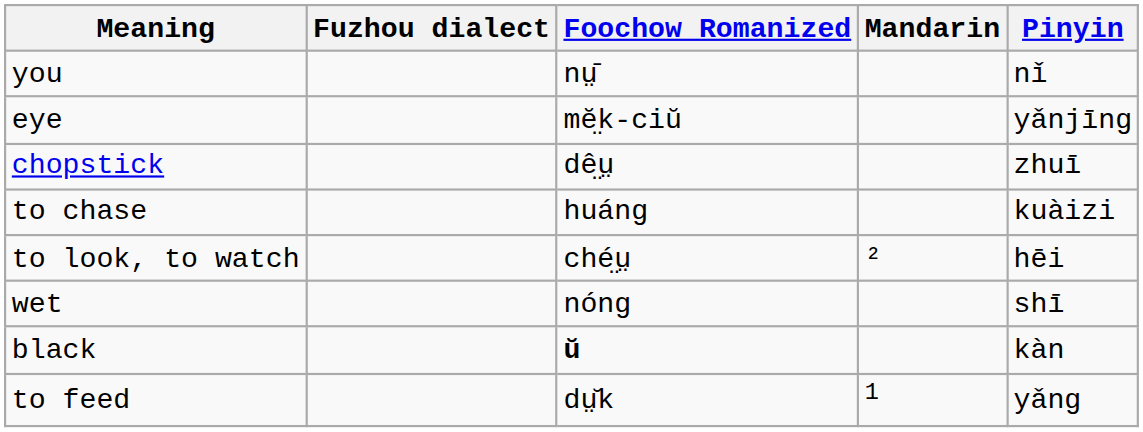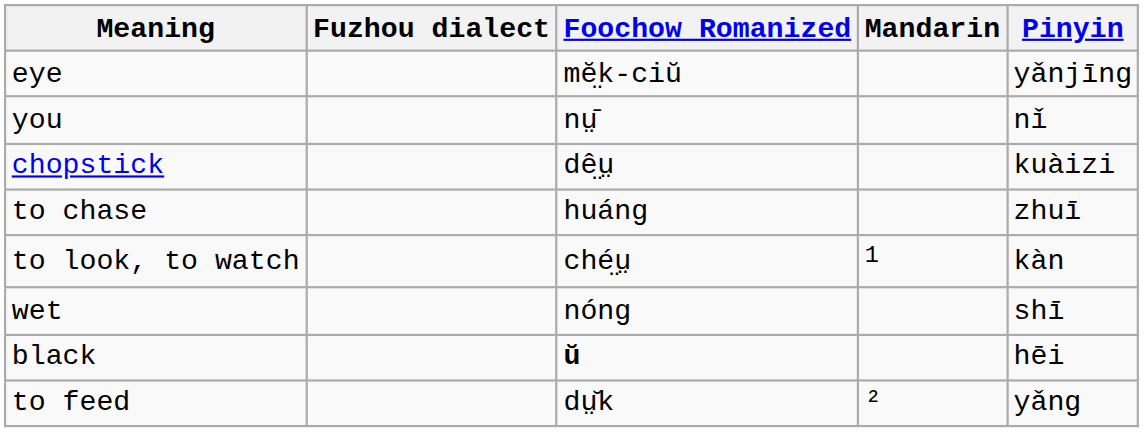 <table class="wikitable">
 <tr>
 <th bgcolor="#ABCDEF">Meaning</th>
 <th bgcolor="#ABCDEF">Fuzhou dialect</th>
 <th bgcolor="#ABCDEF"><a href='#'>Foochow Romanized</a></th>
 <th bgcolor="#ABCDEF">Mandarin</th>
 <th bgcolor="#ABCDEF"><a href='#'>Pinyin</a></th>
 </tr>
 <tr>
+<td>eye</td>
+<td></td>
+<td>mĕ̤k-ciŭ </td>
+<td></td>
+<td>yǎnjīng</td>
+</tr>
+<tr>
 <td>you</td>
 <td></td>
 <td>nṳ̄ </td>
 <td></td>
 <td>nǐ</td>
 </tr>
 <tr>
-<td>eye</td>
-<td></td>
-<td>mĕ̤k-ciŭ </td>
-<td></td>
-<td>yǎnjīng</td>
-</tr>
-<tr>
 <td><a href='#'>chopstick</a></td>
 <td></td>
 <td>dê̤ṳ </td>
 <td></td>
-<td>zhuī</td>
+<td>kuàizi</td>
 </tr>
 <tr>
 <td>to chase</td>
 <td></td>
 <td>huáng </td>
 <td></td>
-<td>kuàizi</td>
+<td>zhuī</td>
 </tr>
 <tr>
 <td>to look, to watch</td>
 <td></td>
 <td>ché̤ṳ </td>
-<td>²</td>
-<td>hēi</td>
+<td><sup>1</sup></td>
+<td>kàn</td>
 </tr>
 <tr>
 <td>wet</td>
 <td></td>
 <td>nóng </td>
 <td></td>
 <td>shī</td>
 </tr>
 <tr>
 <td>black</td>
 <td></td>
 <td><strong>ŭ </strong></td>
 <td></td>
-<td>kàn</td>
+<td>hēi</td>
 </tr>
 <tr>
 <td>to feed</td>
 <td></td>
 <td>dṳ̆k </td>
-<td><sup>1</sup></td>
+<td>²</td>
 <td>yǎng</td>
 </tr>
 </table>
